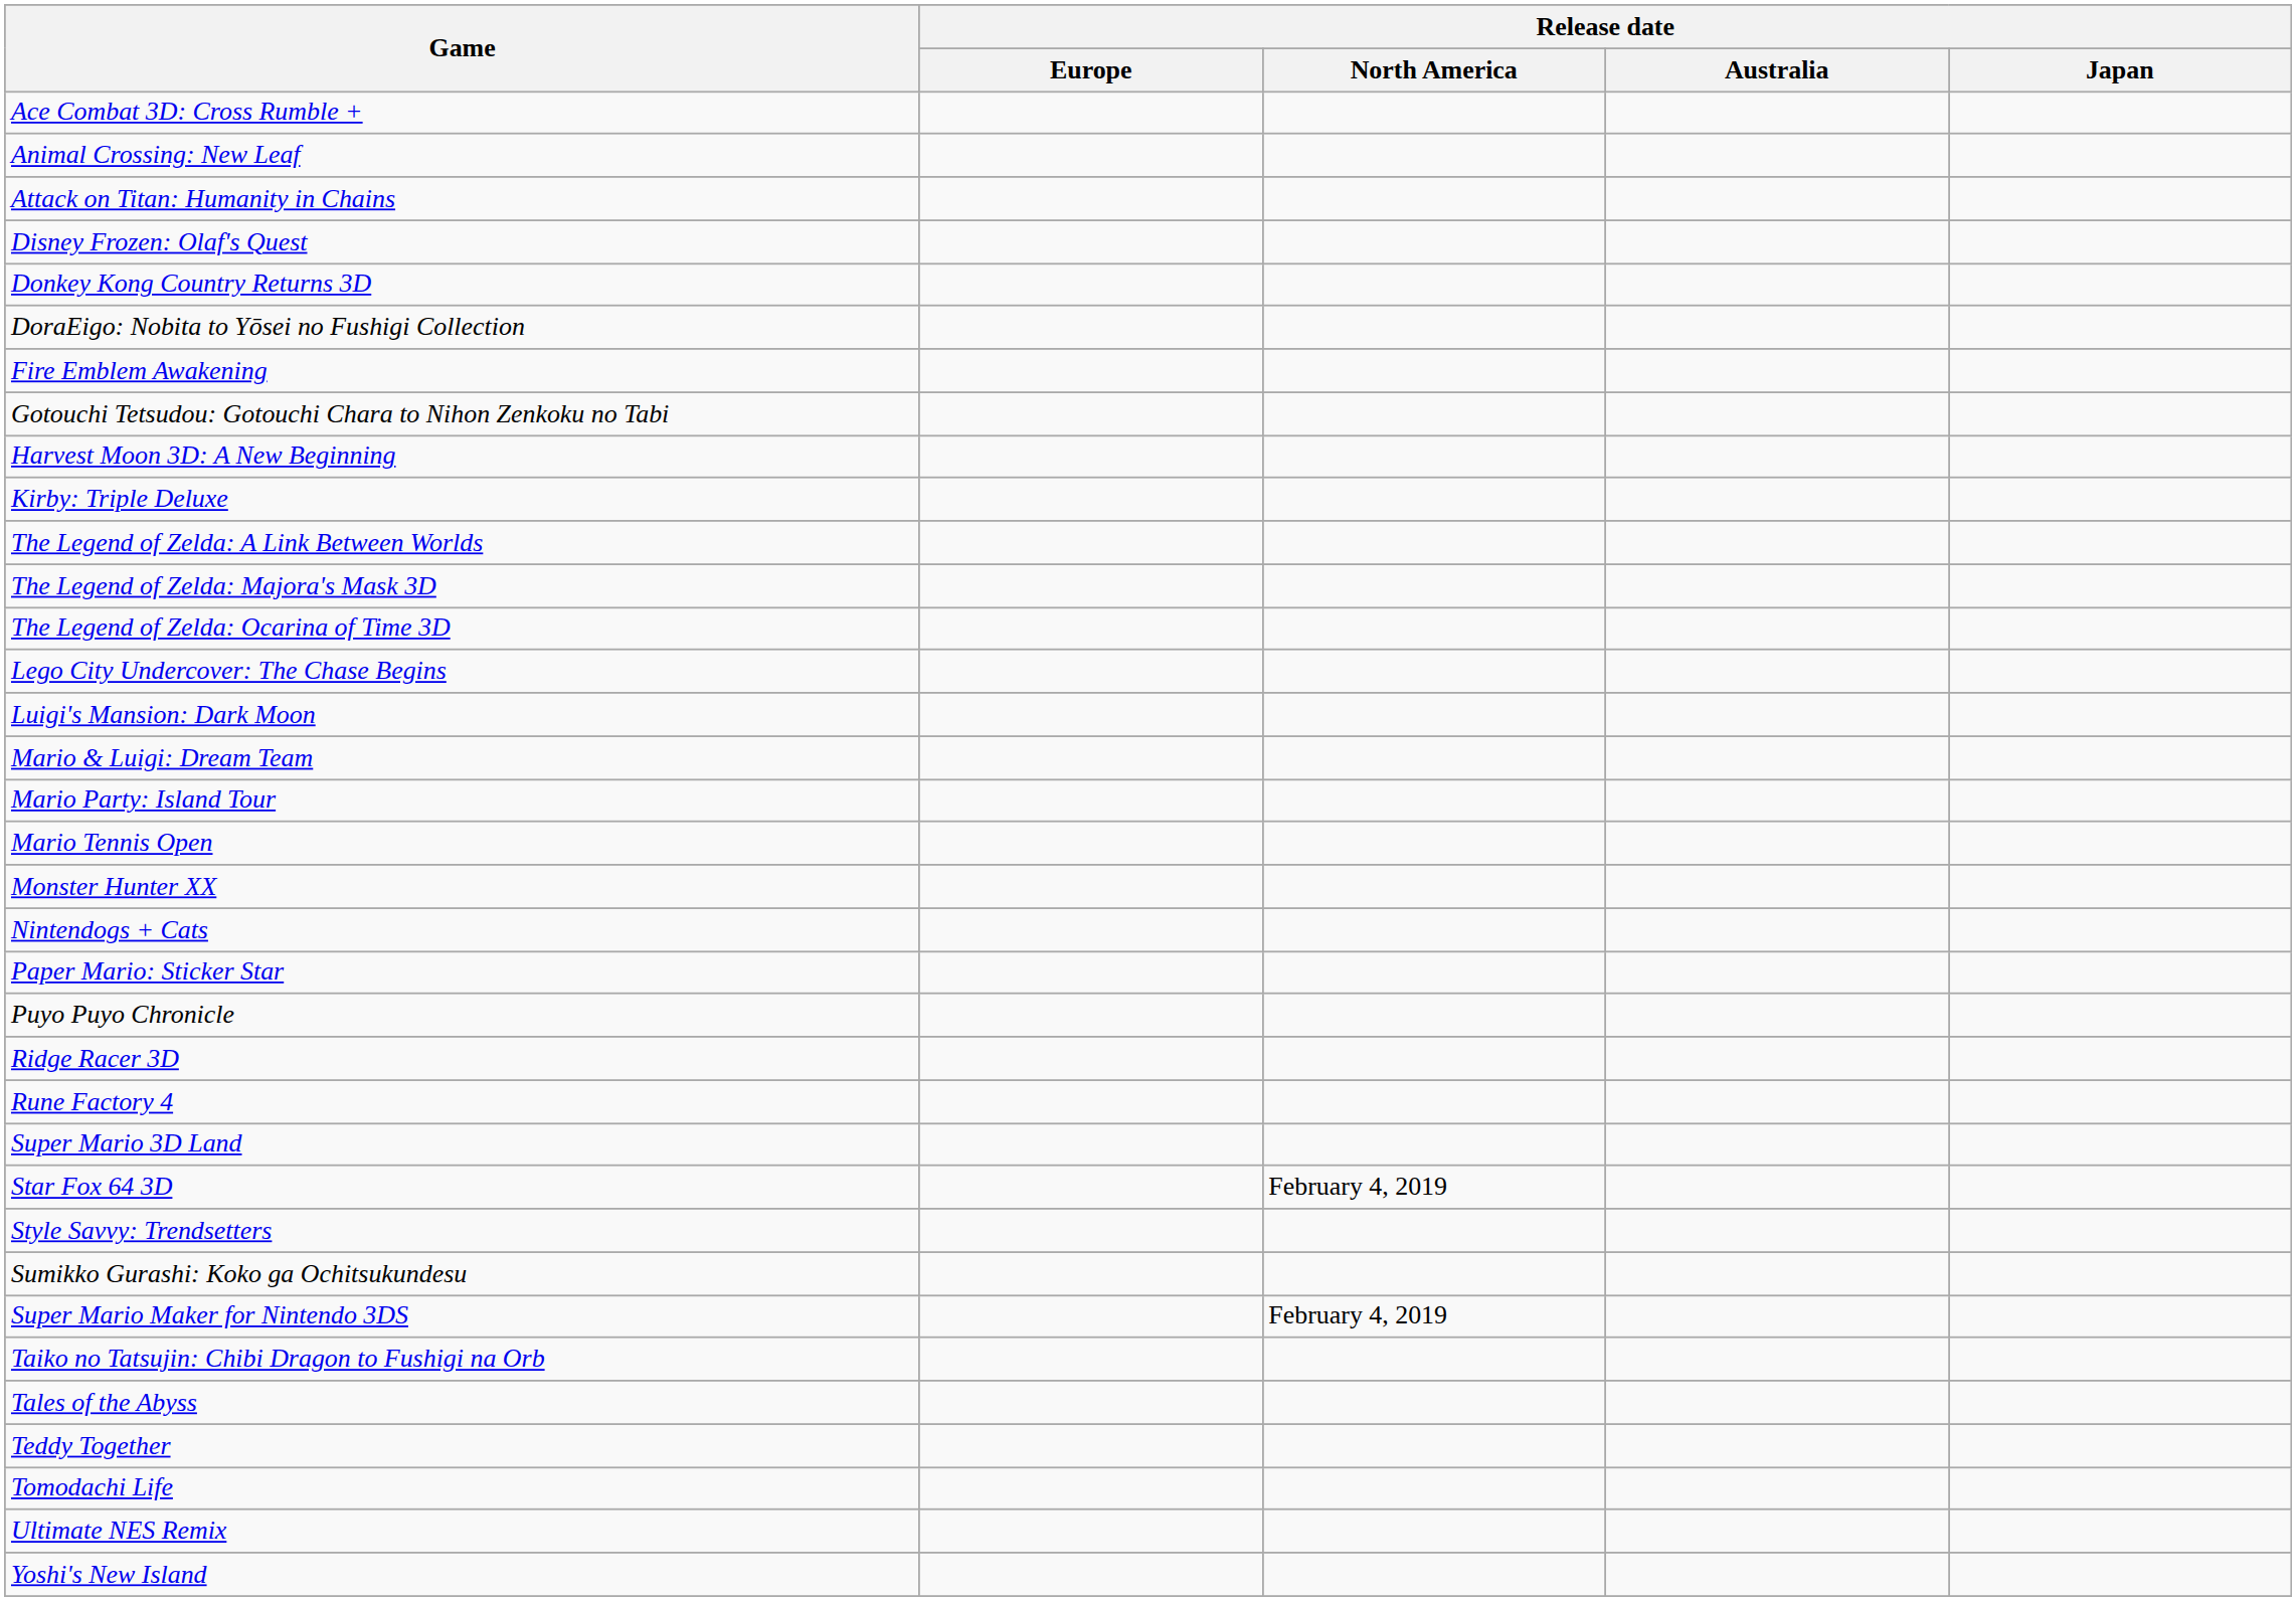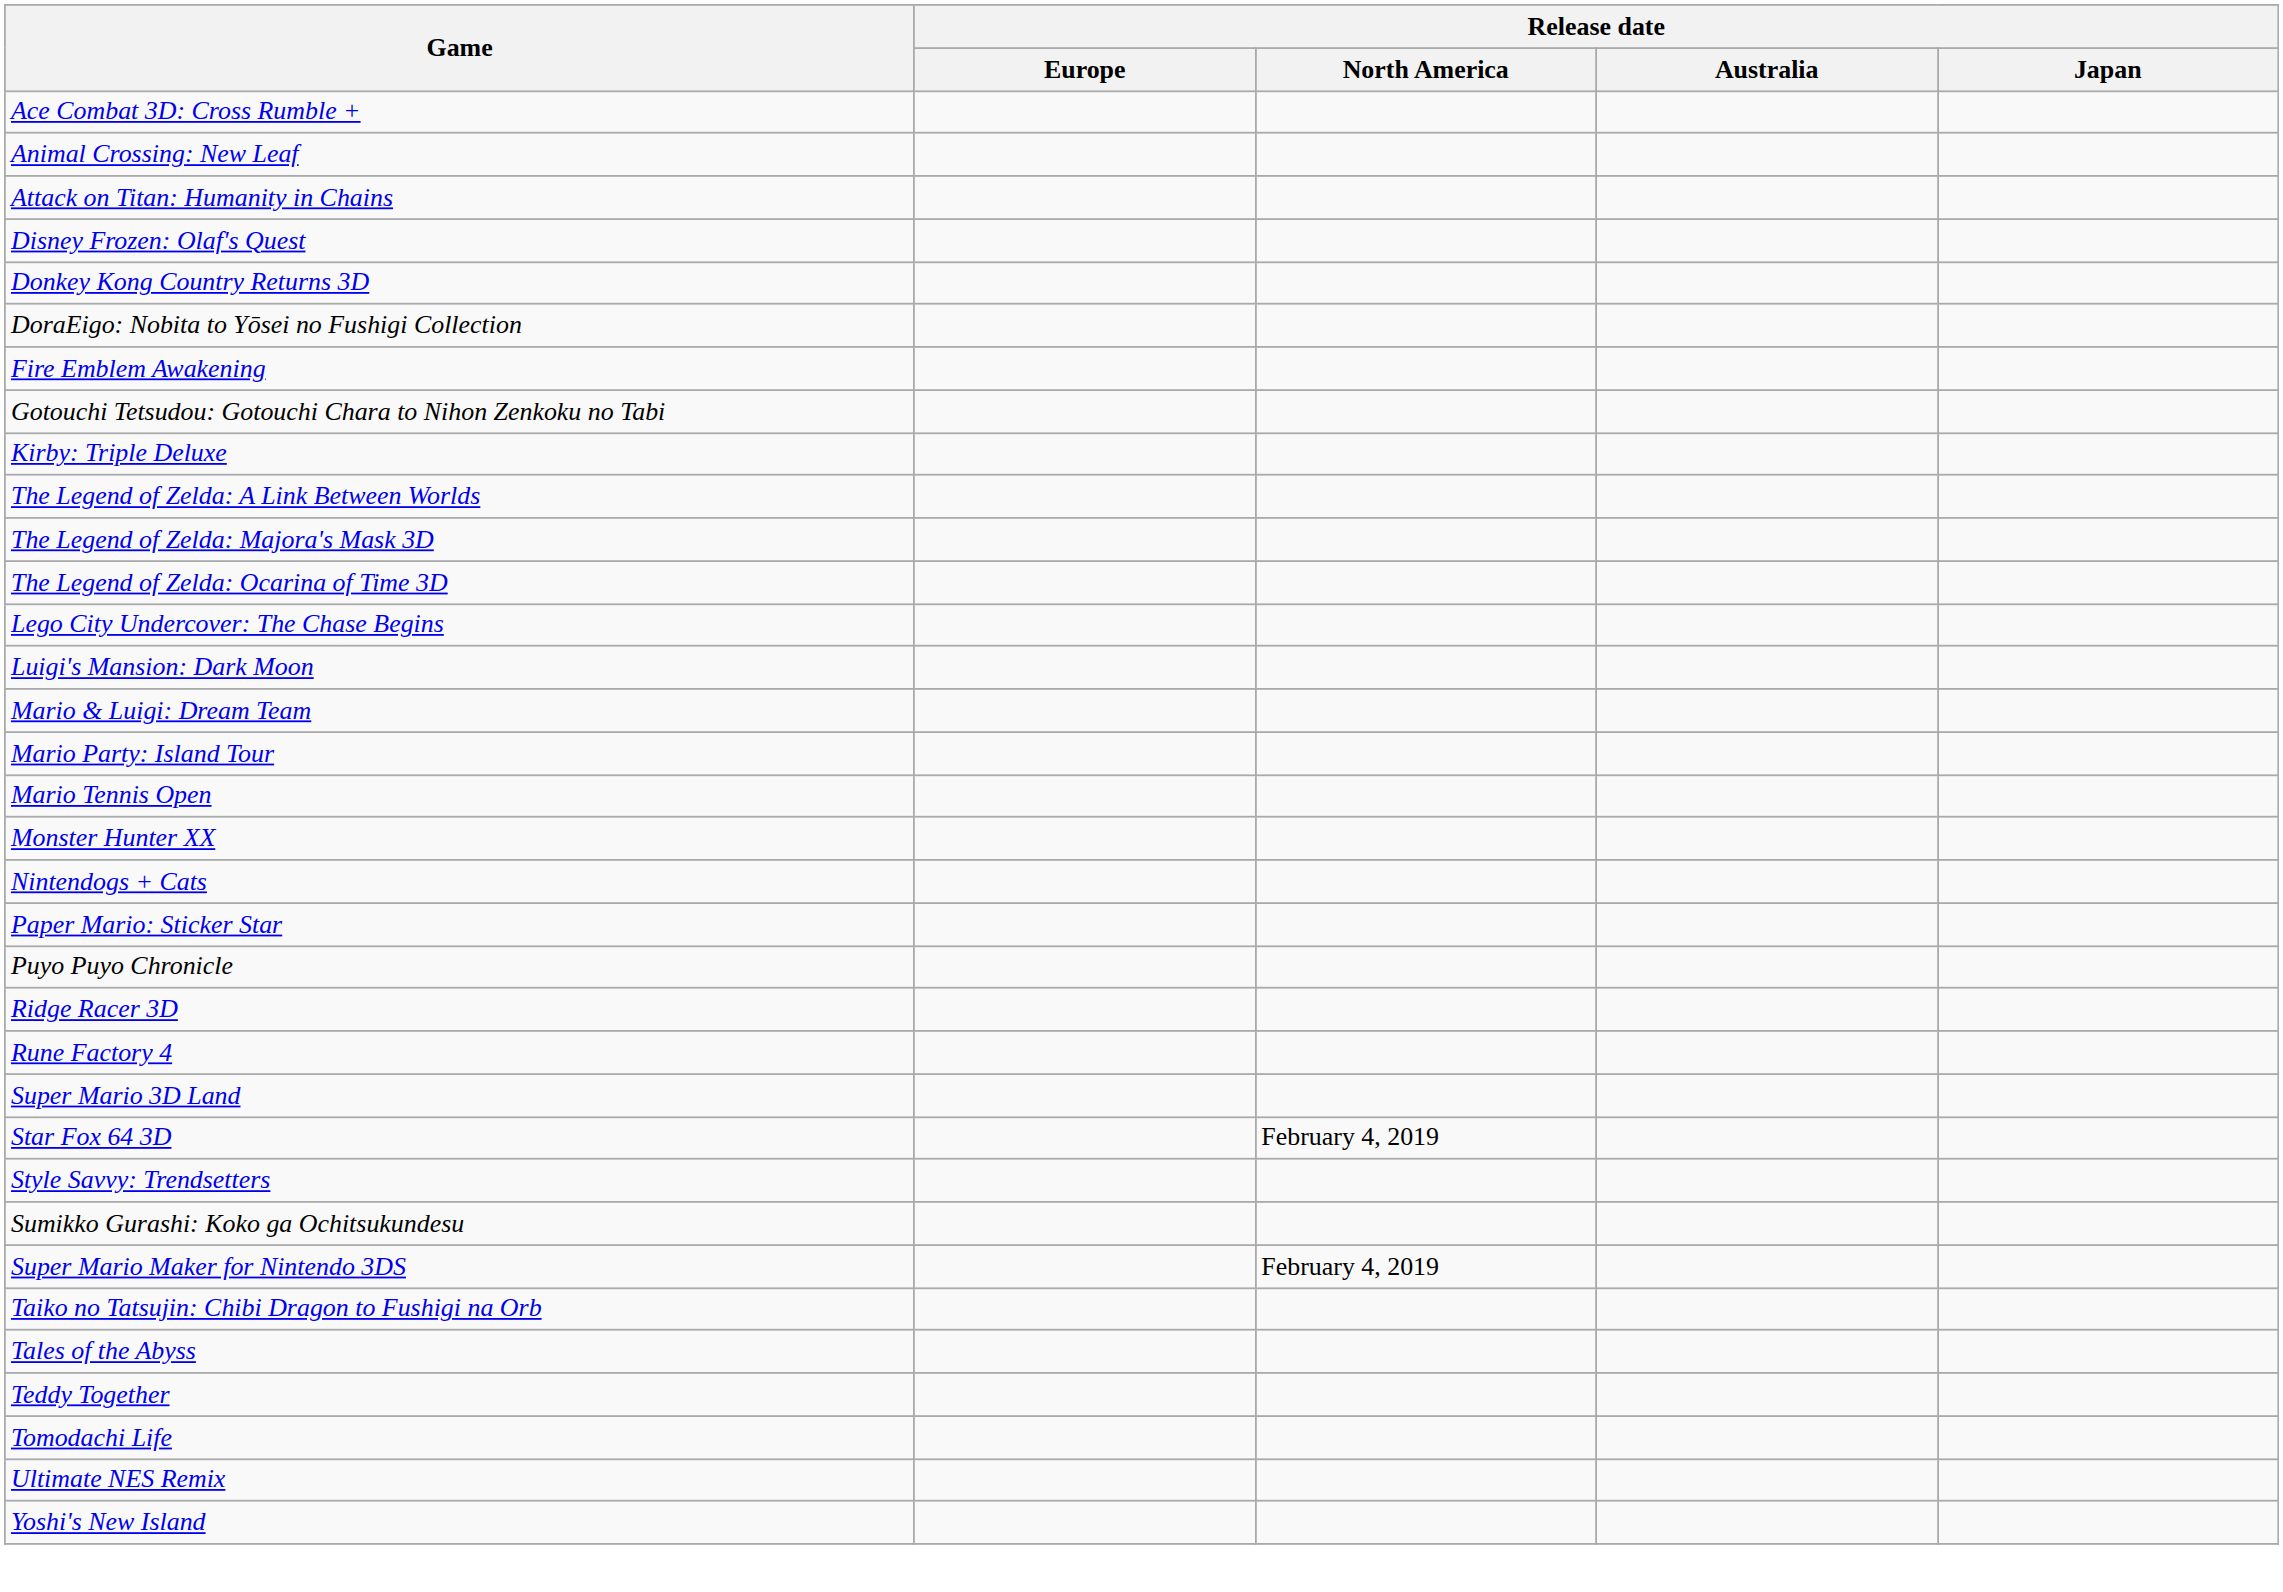 <table class="wikitable sortable" style="width: 100%; font-size: 90%">
 <tr>
 <th rowspan="2" width="40%">Game</th>
 <th colspan="4" width="60%">Release date</th>
 </tr>
 <tr>
 <th width="15%">Europe</th>
 <th width="15%">North America</th>
 <th width="15%">Australia</th>
 <th width="15%">Japan</th>
 </tr>
 <tr>
 <td><em><a href='#'>Ace Combat 3D: Cross Rumble +</a></em></td>
 <td></td>
 <td></td>
 <td></td>
 <td></td>
 </tr>
 <tr>
 <td><em><a href='#'>Animal Crossing: New Leaf</a></em></td>
 <td></td>
 <td></td>
 <td></td>
 <td></td>
 </tr>
 <tr>
 <td><em><a href='#'>Attack on Titan: Humanity in Chains</a></em></td>
 <td></td>
 <td></td>
 <td></td>
 <td></td>
 </tr>
 <tr>
 <td><em><a href='#'>Disney Frozen: Olaf's Quest</a></em></td>
 <td></td>
 <td></td>
 <td></td>
 <td></td>
 </tr>
 <tr>
 <td><em><a href='#'>Donkey Kong Country Returns 3D</a></em></td>
 <td></td>
 <td></td>
 <td></td>
 <td></td>
 </tr>
 <tr>
 <td><em>DoraEigo: Nobita to Yōsei no Fushigi Collection</em></td>
 <td></td>
 <td></td>
 <td></td>
 <td></td>
 </tr>
 <tr>
 <td><em><a href='#'>Fire Emblem Awakening</a></em></td>
 <td></td>
 <td></td>
 <td></td>
 <td></td>
 </tr>
 <tr>
 <td><em>Gotouchi Tetsudou: Gotouchi Chara to Nihon Zenkoku no Tabi</em></td>
-<td></td>
-<td></td>
-<td></td>
-<td></td>
-</tr>
-<tr>
-<td><em><a href='#'>Harvest Moon 3D: A New Beginning</a></em></td>
 <td></td>
 <td></td>
 <td></td>
 <td></td>
 </tr>
 <tr>
 <td><em><a href='#'>Kirby: Triple Deluxe</a></em></td>
 <td></td>
 <td></td>
 <td></td>
 <td></td>
 </tr>
 <tr>
 <td data-sort-value="Legend of Zelda: A Link Between Worlds, The"><em><a href='#'>The Legend of Zelda: A Link Between Worlds</a></em></td>
 <td></td>
 <td></td>
 <td></td>
 <td></td>
 </tr>
 <tr>
 <td data-sort-value="Legend of Zelda: Majora's Mask 3D, The"><em><a href='#'>The Legend of Zelda: Majora's Mask 3D</a></em></td>
 <td></td>
 <td></td>
 <td></td>
 <td></td>
 </tr>
 <tr>
 <td data-sort-value="Legend of Zelda: Ocarina of Time 3D, The"><em><a href='#'>The Legend of Zelda: Ocarina of Time 3D</a></em></td>
 <td></td>
 <td></td>
 <td></td>
 <td></td>
 </tr>
 <tr>
 <td><em><a href='#'>Lego City Undercover: The Chase Begins</a></em></td>
 <td></td>
 <td></td>
 <td></td>
 <td></td>
 </tr>
 <tr>
 <td><em><a href='#'>Luigi's Mansion: Dark Moon</a></em></td>
 <td></td>
 <td></td>
 <td></td>
 <td></td>
 </tr>
 <tr>
 <td><em><a href='#'>Mario & Luigi: Dream Team</a></em></td>
 <td></td>
 <td></td>
 <td></td>
 <td></td>
 </tr>
 <tr>
 <td><em><a href='#'>Mario Party: Island Tour</a></em></td>
 <td></td>
 <td></td>
 <td></td>
 <td></td>
 </tr>
 <tr>
 <td><em><a href='#'>Mario Tennis Open</a></em></td>
 <td></td>
 <td></td>
 <td></td>
 <td></td>
 </tr>
 <tr>
 <td><em><a href='#'>Monster Hunter XX</a></em></td>
 <td></td>
 <td></td>
 <td></td>
 <td></td>
 </tr>
 <tr>
 <td><em><a href='#'>Nintendogs + Cats</a></em></td>
 <td></td>
 <td></td>
 <td></td>
 <td></td>
 </tr>
 <tr>
 <td><em><a href='#'>Paper Mario: Sticker Star</a></em></td>
 <td></td>
 <td></td>
 <td></td>
 <td></td>
 </tr>
 <tr>
 <td><em>Puyo Puyo Chronicle</em></td>
 <td></td>
 <td></td>
 <td></td>
 <td></td>
 </tr>
 <tr>
 <td><em><a href='#'>Ridge Racer 3D</a></em></td>
 <td></td>
 <td></td>
 <td></td>
 <td></td>
 </tr>
 <tr>
 <td><em><a href='#'>Rune Factory 4</a></em></td>
 <td></td>
 <td></td>
 <td></td>
 <td></td>
 </tr>
 <tr>
 <td><em><a href='#'>Super Mario 3D Land</a></em></td>
 <td></td>
 <td></td>
 <td></td>
 <td></td>
 </tr>
 <tr>
 <td><em><a href='#'>Star Fox 64 3D</a></em></td>
 <td></td>
 <td>February 4, 2019</td>
 <td></td>
 <td></td>
 </tr>
 <tr>
 <td><em><a href='#'>Style Savvy: Trendsetters</a></em></td>
 <td></td>
 <td></td>
 <td></td>
 <td></td>
 </tr>
 <tr>
 <td><em>Sumikko Gurashi: Koko ga Ochitsukundesu</em></td>
 <td></td>
 <td></td>
 <td></td>
 <td></td>
 </tr>
 <tr>
 <td><em><a href='#'>Super Mario Maker for Nintendo 3DS</a></em></td>
 <td></td>
 <td>February 4, 2019</td>
 <td></td>
 <td></td>
 </tr>
 <tr>
 <td><em><a href='#'>Taiko no Tatsujin: Chibi Dragon to Fushigi na Orb</a></em></td>
 <td></td>
 <td></td>
 <td></td>
 <td></td>
 </tr>
 <tr>
 <td><em><a href='#'>Tales of the Abyss</a></em></td>
 <td></td>
 <td></td>
 <td></td>
 <td></td>
 </tr>
 <tr>
 <td><em><a href='#'>Teddy Together</a></em></td>
 <td></td>
 <td></td>
 <td></td>
 <td></td>
 </tr>
 <tr>
 <td><em><a href='#'>Tomodachi Life</a></em></td>
 <td></td>
 <td></td>
 <td></td>
 <td></td>
 </tr>
 <tr>
 <td><em><a href='#'>Ultimate NES Remix</a></em></td>
 <td></td>
 <td></td>
 <td></td>
 <td></td>
 </tr>
 <tr>
 <td><em><a href='#'>Yoshi's New Island</a></em></td>
 <td></td>
 <td></td>
 <td></td>
 <td></td>
 </tr>
 </table>
